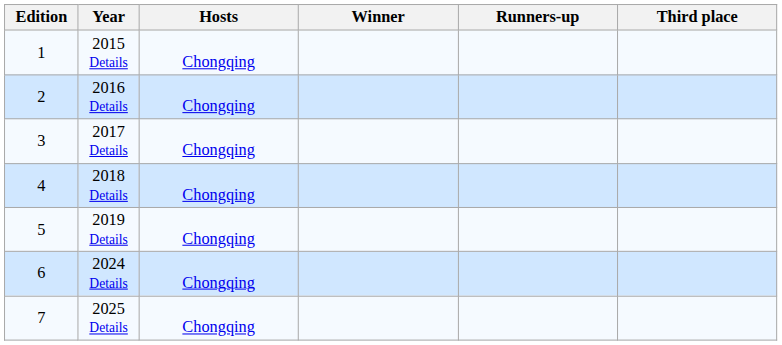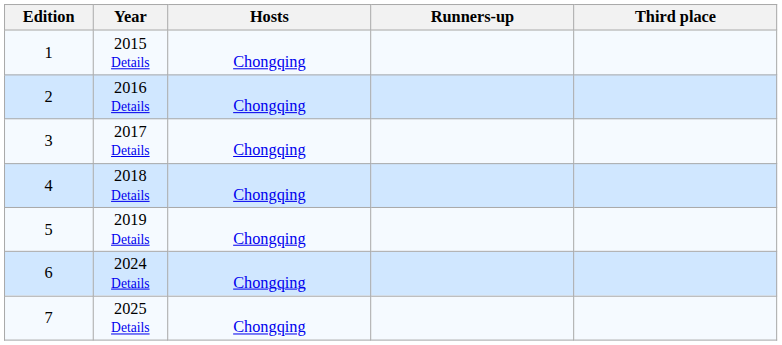 <table class="wikitable" style="font-size: 100%; text-align: center; width: 60%;">
 <tr>
 <th width=5%>Edition</th>
 <th width=5%>Year</th>
 <th width=15%>Hosts</th>
-<th width=15%>Winner</th>
 <th width=15%>Runners-up</th>
 <th width=15%>Third place</th>
 </tr>
 <tr align=center bgcolor=#F5FAFF>
 <td>1</td>
 <td>2015<br><small><a href='#'>Details</a></small></td>
 <td><br><a href='#'>Chongqing</a></td>
 <td></td>
 <td></td>
-<td></td>
 </tr>
 <tr align=center bgcolor=#D0E7FF>
 <td>2</td>
 <td>2016<br><small><a href='#'>Details</a></small></td>
 <td><br><a href='#'>Chongqing</a></td>
-<td></td>
 <td></td>
 <td></td>
 </tr>
 <tr align=center bgcolor=#F5FAFF>
 <td>3</td>
 <td>2017<br><small><a href='#'>Details</a></small></td>
 <td><br><a href='#'>Chongqing</a></td>
 <td></td>
 <td></td>
-<td></td>
 </tr>
 <tr align=center bgcolor=#D0E7FF>
 <td>4</td>
 <td>2018<br><small><a href='#'>Details</a></small></td>
 <td><br><a href='#'>Chongqing</a></td>
-<td></td>
 <td></td>
 <td></td>
 </tr>
 <tr align=center bgcolor=#F5FAFF>
 <td>5</td>
 <td>2019<br><small><a href='#'>Details</a></small></td>
 <td><br><a href='#'>Chongqing</a></td>
 <td></td>
 <td></td>
-<td></td>
 </tr>
 <tr align=center bgcolor=#D0E7FF>
 <td>6</td>
 <td>2024<br><small><a href='#'>Details</a></small></td>
 <td><br><a href='#'>Chongqing</a></td>
-<td></td>
 <td></td>
 <td></td>
 </tr>
 <tr align=center bgcolor=#F5FAFF>
 <td>7</td>
 <td>2025<br><small><a href='#'>Details</a></small></td>
 <td><br><a href='#'>Chongqing</a></td>
 <td></td>
 <td></td>
-<td></td>
 </tr>
 </table>
